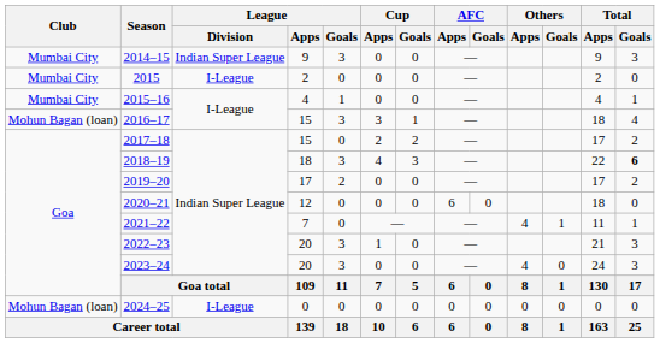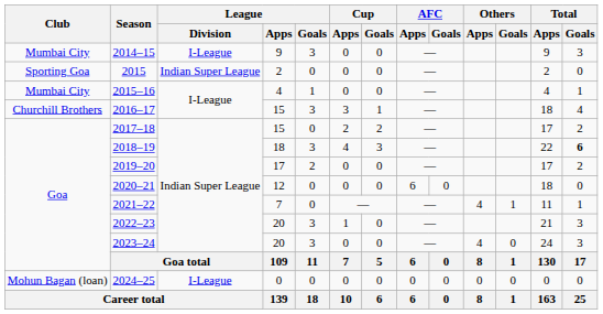 <table class="wikitable" style="text-align: center;">
 <tr>
 <th rowspan="2">Club</th>
 <th rowspan="2">Season</th>
 <th colspan="3">League</th>
 <th colspan="2">Cup</th>
 <th colspan="2"><a href='#'>AFC</a></th>
 <th colspan="2">Others</th>
 <th colspan="2">Total</th>
 </tr>
 <tr>
 <th>Division</th>
 <th>Apps</th>
 <th>Goals</th>
 <th>Apps</th>
 <th>Goals</th>
 <th>Apps</th>
 <th>Goals</th>
 <th>Apps</th>
 <th>Goals</th>
 <th>Apps</th>
 <th>Goals</th>
 </tr>
 <tr>
 <td rowspan="1"><a href='#'>Mumbai City</a></td>
 <td><a href='#'>2014–15</a></td>
-<td rowspan="1"><a href='#'>Indian Super League</a></td>
+<td rowspan="1"><a href='#'>I-League</a></td>
 <td>9</td>
 <td>3</td>
 <td>0</td>
 <td>0</td>
 <td colspan="2">—</td>
 <td></td>
 <td></td>
 <td>9</td>
 <td>3</td>
 </tr>
 <tr>
-<td rowspan="1"><a href='#'>Mumbai City</a></td>
+<td rowspan="1"><a href='#'>Sporting Goa</a></td>
 <td><a href='#'>2015</a></td>
-<td rowspan="1"><a href='#'>I-League</a></td>
+<td rowspan="1"><a href='#'>Indian Super League</a></td>
 <td>2</td>
 <td>0</td>
 <td>0</td>
 <td>0</td>
 <td colspan="2">—</td>
 <td></td>
 <td></td>
 <td>2</td>
 <td>0</td>
 </tr>
 <tr>
 <td rowspan="1"><a href='#'>Mumbai City</a></td>
 <td><a href='#'>2015–16</a></td>
 <td rowspan="2">I-League</td>
 <td>4</td>
 <td>1</td>
 <td>0</td>
 <td>0</td>
 <td colspan="2">—</td>
 <td></td>
 <td></td>
 <td>4</td>
 <td>1</td>
 </tr>
 <tr>
-<td rowspan="1"><a href='#'>Mohun Bagan</a> (loan)</td>
+<td rowspan="1"><a href='#'>Churchill Brothers</a></td>
 <td><a href='#'>2016–17</a></td>
 <td>15</td>
 <td>3</td>
 <td>3</td>
 <td>1</td>
 <td colspan="2">—</td>
 <td></td>
 <td></td>
 <td>18</td>
 <td>4</td>
 </tr>
 <tr>
 <td rowspan="8"><a href='#'>Goa</a></td>
 <td><a href='#'>2017–18</a></td>
 <td rowspan="7">Indian Super League</td>
 <td>15</td>
 <td>0</td>
 <td>2</td>
 <td>2</td>
 <td colspan="2">—</td>
 <td></td>
 <td></td>
 <td>17</td>
 <td>2</td>
 </tr>
 <tr>
 <td><a href='#'>2018–19</a></td>
 <td>18</td>
 <td>3</td>
 <td>4</td>
 <td>3</td>
 <td colspan="2">—</td>
 <td></td>
 <td></td>
 <td>22</td>
 <td><strong>6</strong></td>
 </tr>
 <tr>
 <td><a href='#'>2019–20</a></td>
 <td>17</td>
 <td>2</td>
 <td>0</td>
 <td>0</td>
 <td colspan="2">—</td>
 <td></td>
 <td></td>
 <td>17</td>
 <td>2</td>
 </tr>
 <tr>
 <td><a href='#'>2020–21</a></td>
 <td>12</td>
 <td>0</td>
 <td>0</td>
 <td>0</td>
 <td>6</td>
 <td>0</td>
 <td></td>
 <td></td>
 <td>18</td>
 <td>0</td>
 </tr>
 <tr>
 <td><a href='#'>2021–22</a></td>
 <td>7</td>
 <td>0</td>
 <td colspan="2">—</td>
 <td colspan="2">—</td>
 <td>4</td>
 <td>1</td>
 <td>11</td>
 <td>1</td>
 </tr>
 <tr>
 <td><a href='#'>2022–23</a></td>
 <td>20</td>
 <td>3</td>
 <td>1</td>
 <td>0</td>
 <td colspan="2">—</td>
 <td></td>
 <td></td>
 <td>21</td>
 <td>3</td>
 </tr>
 <tr>
 <td><a href='#'>2023–24</a></td>
 <td>20</td>
 <td>3</td>
 <td>0</td>
 <td>0</td>
 <td colspan="2">—</td>
 <td>4</td>
 <td>0</td>
 <td>24</td>
 <td>3</td>
 </tr>
 <tr>
 <th colspan="2">Goa total</th>
 <th>109</th>
 <th>11</th>
 <th>7</th>
 <th>5</th>
 <th>6</th>
 <th>0</th>
 <th>8</th>
 <th>1</th>
 <th>130</th>
 <th>17</th>
 </tr>
 <tr>
 <td rowspan="1"><a href='#'>Mohun Bagan</a> (loan)</td>
 <td><a href='#'>2024–25</a></td>
 <td rowspan="1"><a href='#'>I-League</a></td>
 <td>0</td>
 <td>0</td>
 <td>0</td>
 <td>0</td>
 <td>0</td>
 <td>0</td>
 <td>0</td>
 <td>0</td>
 <td>0</td>
 <td>0</td>
 </tr>
 <tr>
 <th colspan="3">Career total</th>
 <th>139</th>
 <th>18</th>
 <th>10</th>
 <th>6</th>
 <th>6</th>
 <th>0</th>
 <th>8</th>
 <th>1</th>
 <th>163</th>
 <th>25</th>
 </tr>
 </table>
